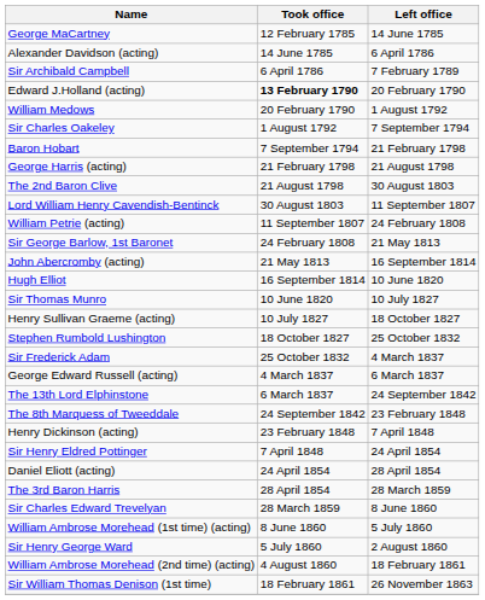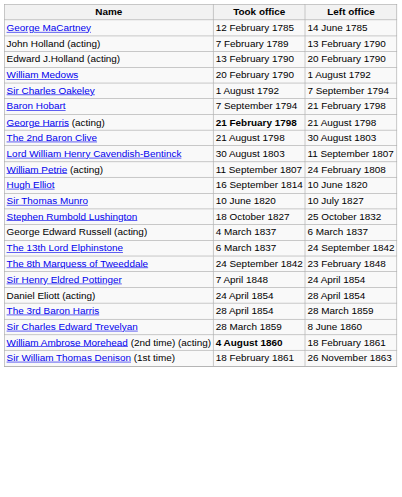 <table class="wikitable">
 <tr>
 <th>Name</th>
 <th>Took office</th>
 <th>Left office</th>
 </tr>
 <tr>
 <td><a href='#'>George MaCartney</a></td>
 <td>12 February 1785</td>
 <td>14 June 1785</td>
 </tr>
 <tr>
-<td>Alexander Davidson (acting)</td>
-<td>14 June 1785</td>
-<td>6 April 1786</td>
-</tr>
-<tr>
-<td><a href='#'>Sir Archibald Campbell</a></td>
-<td>6 April 1786</td>
+<td>John Holland (acting)</td>
 <td>7 February 1789</td>
+<td>13 February 1790</td>
 </tr>
 <tr>
 <td>Edward J.Holland (acting)</td>
-<td><strong>13 February 1790</strong></td>
+<td>13 February 1790</td>
 <td>20 February 1790</td>
 </tr>
 <tr>
 <td><a href='#'>William Medows</a></td>
 <td>20 February 1790</td>
 <td>1 August 1792</td>
 </tr>
 <tr>
 <td><a href='#'>Sir Charles Oakeley</a></td>
 <td>1 August 1792</td>
 <td>7 September 1794</td>
 </tr>
 <tr>
 <td><a href='#'>Baron Hobart</a></td>
 <td>7 September 1794</td>
 <td>21 February 1798</td>
 </tr>
 <tr>
 <td><a href='#'>George Harris</a> (acting)</td>
-<td>21 February 1798</td>
+<td><strong>21 February 1798</strong></td>
 <td>21 August 1798</td>
 </tr>
 <tr>
 <td><a href='#'>The 2nd Baron Clive</a></td>
 <td>21 August 1798</td>
 <td>30 August 1803</td>
 </tr>
 <tr>
 <td><a href='#'>Lord William Henry Cavendish-Bentinck</a></td>
 <td>30 August 1803</td>
 <td>11 September 1807</td>
 </tr>
 <tr>
 <td><a href='#'>William Petrie</a> (acting)</td>
 <td>11 September 1807</td>
 <td>24 February 1808</td>
 </tr>
 <tr>
-<td><a href='#'>Sir George Barlow, 1st Baronet</a></td>
-<td>24 February 1808</td>
-<td>21 May 1813</td>
-</tr>
-<tr>
-<td><a href='#'>John Abercromby</a> (acting)</td>
-<td>21 May 1813</td>
-<td>16 September 1814</td>
-</tr>
-<tr>
 <td><a href='#'>Hugh Elliot</a></td>
 <td>16 September 1814</td>
 <td>10 June 1820</td>
 </tr>
 <tr>
 <td><a href='#'>Sir Thomas Munro</a></td>
 <td>10 June 1820</td>
 <td>10 July 1827</td>
 </tr>
 <tr>
-<td>Henry Sullivan Graeme (acting)</td>
-<td>10 July 1827</td>
-<td>18 October 1827</td>
-</tr>
-<tr>
 <td><a href='#'>Stephen Rumbold Lushington</a></td>
 <td>18 October 1827</td>
 <td>25 October 1832</td>
-</tr>
-<tr>
-<td><a href='#'>Sir Frederick Adam</a></td>
-<td>25 October 1832</td>
-<td>4 March 1837</td>
 </tr>
 <tr>
 <td>George Edward Russell (acting)</td>
 <td>4 March 1837</td>
 <td>6 March 1837</td>
 </tr>
 <tr>
 <td><a href='#'>The 13th Lord Elphinstone</a></td>
 <td>6 March 1837</td>
 <td>24 September 1842</td>
 </tr>
 <tr>
 <td><a href='#'>The 8th Marquess of Tweeddale</a></td>
 <td>24 September 1842</td>
 <td>23 February 1848</td>
-</tr>
-<tr>
-<td>Henry Dickinson (acting)</td>
-<td>23 February 1848</td>
-<td>7 April 1848</td>
 </tr>
 <tr>
 <td><a href='#'>Sir Henry Eldred Pottinger</a></td>
 <td>7 April 1848</td>
 <td>24 April 1854</td>
 </tr>
 <tr>
 <td>Daniel Eliott (acting)</td>
 <td>24 April 1854</td>
 <td>28 April 1854</td>
 </tr>
 <tr>
 <td><a href='#'>The 3rd Baron Harris</a></td>
 <td>28 April 1854</td>
 <td>28 March 1859</td>
 </tr>
 <tr>
 <td><a href='#'>Sir Charles Edward Trevelyan</a></td>
 <td>28 March 1859</td>
 <td>8 June 1860</td>
 </tr>
 <tr>
-<td><a href='#'>William Ambrose Morehead</a> (1st time) (acting)</td>
-<td>8 June 1860</td>
-<td>5 July 1860</td>
-</tr>
-<tr>
-<td><a href='#'>Sir Henry George Ward</a></td>
-<td>5 July 1860</td>
-<td>2 August 1860</td>
-</tr>
-<tr>
 <td><a href='#'>William Ambrose Morehead</a> (2nd time) (acting)</td>
-<td>4 August 1860</td>
+<td><strong>4 August 1860</strong></td>
 <td>18 February 1861</td>
 </tr>
 <tr>
 <td><a href='#'>Sir William Thomas Denison</a> (1st time)</td>
 <td>18 February 1861</td>
 <td>26 November 1863</td>
 </tr>
 <tr>
 </tr>
 </table>
